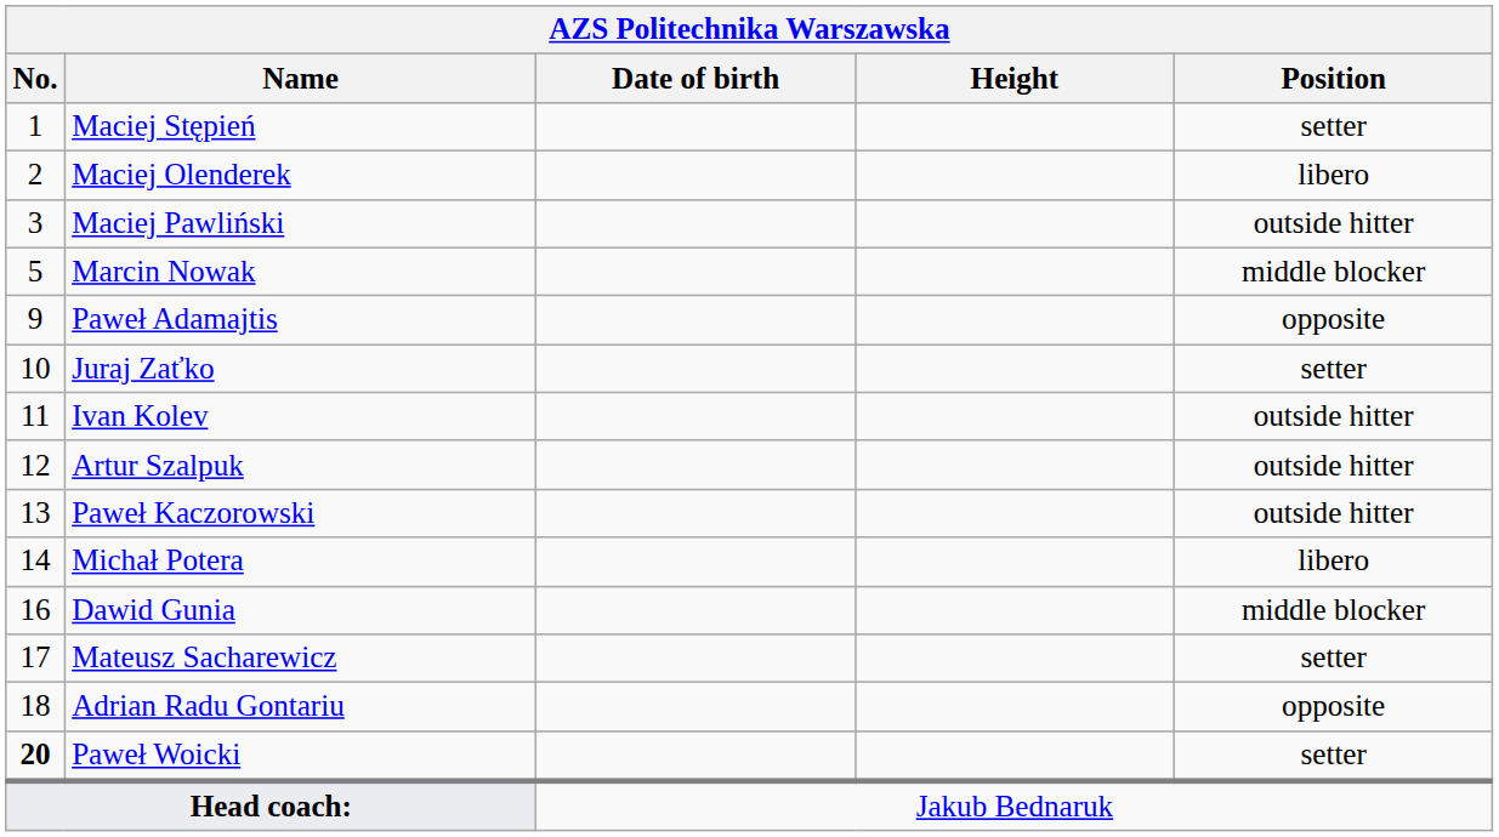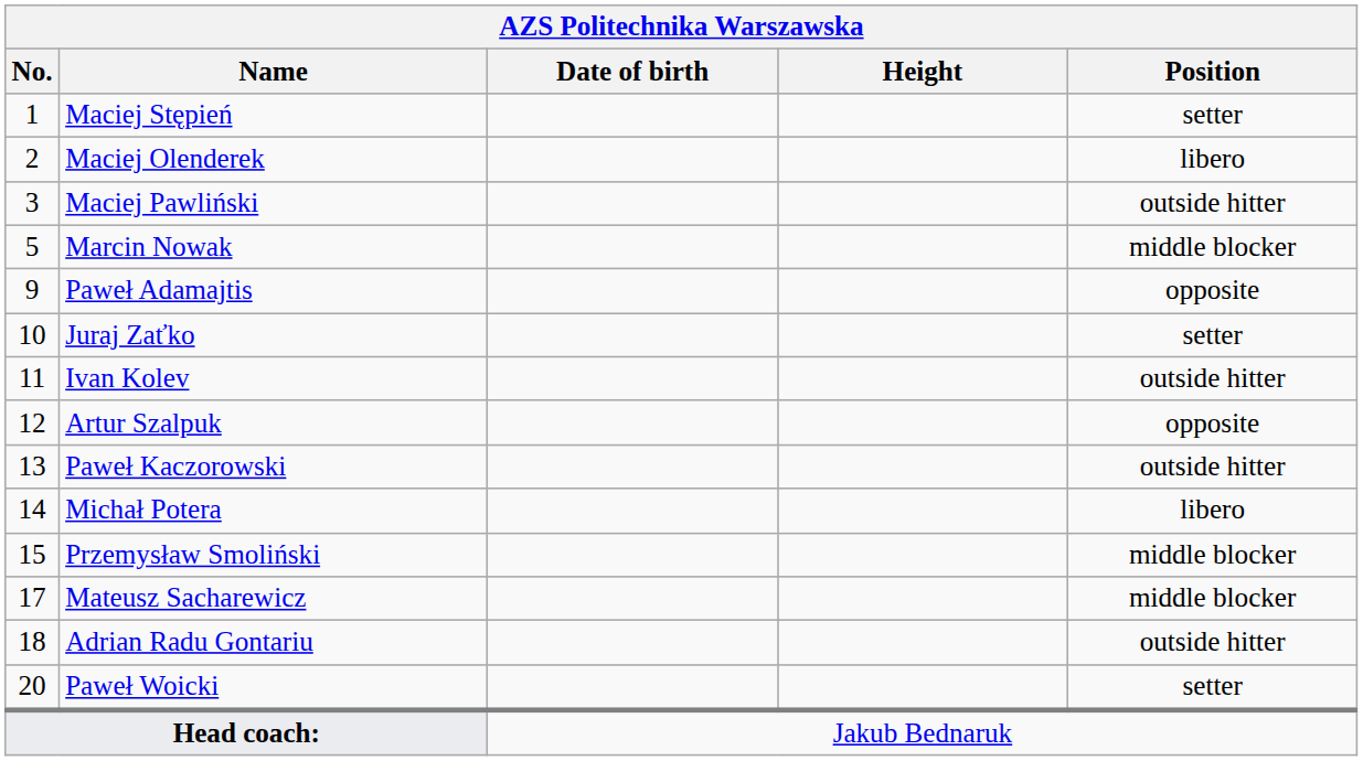 <table class="wikitable collapsible collapsed" style="font-size:100%; text-align:center">
 <tr>
 <th colspan=5 style="width:30em"><a href='#'>AZS Politechnika Warszawska</a></th>
 </tr>
 <tr>
 <th>No.</th>
 <th style="width:15em">Name</th>
 <th style="width:10em">Date of birth</th>
 <th style="width:10em">Height</th>
 <th style="width:10em">Position</th>
 </tr>
 <tr>
 <td>1</td>
 <td align=left> <a href='#'>Maciej Stępień</a></td>
 <td align=right></td>
 <td></td>
 <td>setter</td>
 </tr>
 <tr>
 <td>2</td>
 <td align=left> <a href='#'>Maciej Olenderek</a></td>
 <td align=right></td>
 <td></td>
 <td>libero</td>
 </tr>
 <tr>
 <td>3</td>
 <td align=left> <a href='#'>Maciej Pawliński</a></td>
 <td align=right></td>
 <td></td>
 <td>outside hitter</td>
 </tr>
 <tr>
 <td>5</td>
 <td align=left> <a href='#'>Marcin Nowak</a></td>
 <td align=right></td>
 <td></td>
 <td>middle blocker</td>
 </tr>
 <tr>
 <td>9</td>
 <td align=left> <a href='#'>Paweł Adamajtis</a></td>
 <td align=right></td>
 <td></td>
 <td>opposite</td>
 </tr>
 <tr>
 <td>10</td>
 <td align=left> <a href='#'>Juraj Zaťko</a></td>
 <td align=right></td>
 <td></td>
 <td>setter</td>
 </tr>
 <tr>
 <td>11</td>
 <td align=left> <a href='#'>Ivan Kolev</a></td>
 <td align=right></td>
 <td></td>
 <td>outside hitter</td>
 </tr>
 <tr>
 <td>12</td>
 <td align=left> <a href='#'>Artur Szalpuk</a></td>
 <td align=right></td>
 <td></td>
-<td>outside hitter</td>
+<td>opposite</td>
 </tr>
 <tr>
 <td>13</td>
 <td align=left> <a href='#'>Paweł Kaczorowski</a></td>
 <td align=right></td>
 <td></td>
 <td>outside hitter</td>
 </tr>
 <tr>
 <td>14</td>
 <td align=left> <a href='#'>Michał Potera</a></td>
 <td align=right></td>
 <td></td>
 <td>libero</td>
 </tr>
 <tr>
-<td>16</td>
-<td align=left> <a href='#'>Dawid Gunia</a></td>
+<td>15</td>
+<td align=left> <a href='#'>Przemysław Smoliński</a></td>
 <td align=right></td>
 <td></td>
 <td>middle blocker</td>
 </tr>
 <tr>
 <td>17</td>
 <td align=left> <a href='#'>Mateusz Sacharewicz</a></td>
 <td align=right></td>
 <td></td>
-<td>setter</td>
+<td>middle blocker</td>
 </tr>
 <tr>
 <td>18</td>
 <td align=left> <a href='#'>Adrian Radu Gontariu</a></td>
 <td align=right></td>
 <td></td>
-<td>opposite</td>
+<td>outside hitter</td>
 </tr>
 <tr>
-<td><strong>20</strong></td>
+<td>20</td>
 <td align=left> <a href='#'>Paweł Woicki</a></td>
 <td align=right></td>
 <td></td>
 <td>setter</td>
 </tr>
 <tr style="border-top: 3px solid grey">
 <td colspan=2 style="background:#EAECF0"><strong>Head coach:</strong></td>
 <td colspan=3> <a href='#'>Jakub Bednaruk</a></td>
 </tr>
 </table>
